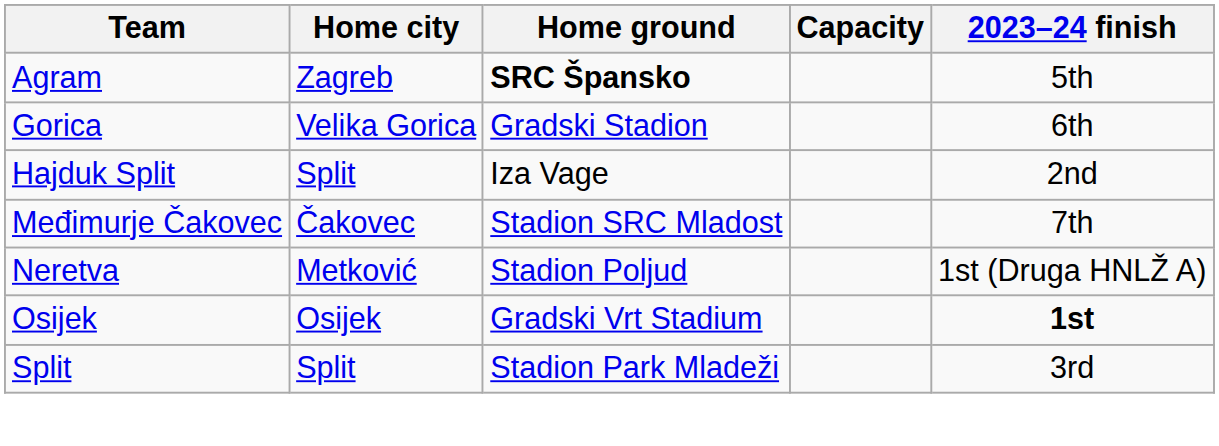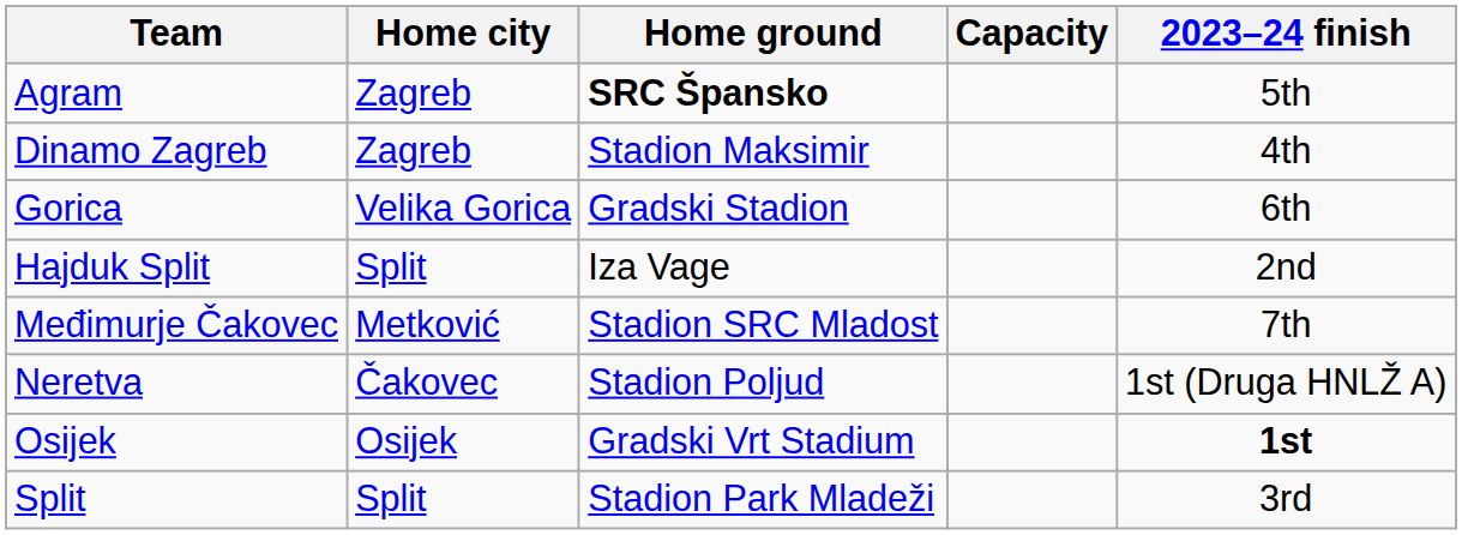 <table class="wikitable sortable">
 <tr>
 <th>Team</th>
 <th>Home city</th>
 <th>Home ground</th>
 <th>Capacity</th>
 <th data-sort-type="number"><a href='#'>2023–24</a> finish</th>
 </tr>
 <tr>
 <td><a href='#'>Agram</a></td>
 <td><a href='#'>Zagreb</a></td>
 <td><strong>SRC Špansko</strong></td>
 <td style="text-align:center;"></td>
 <td style="text-align:center;">5th</td>
+</tr>
+<tr>
+<td><a href='#'>Dinamo Zagreb</a></td>
+<td><a href='#'>Zagreb</a></td>
+<td><a href='#'>Stadion Maksimir</a></td>
+<td style="text-align:center;"></td>
+<td style="text-align:center;">4th</td>
 </tr>
 <tr>
 <td><a href='#'>Gorica</a></td>
 <td><a href='#'>Velika Gorica</a></td>
 <td><a href='#'>Gradski Stadion</a></td>
 <td style="text-align:center;"></td>
 <td style="text-align:center;">6th</td>
 </tr>
 <tr>
 <td><a href='#'>Hajduk Split</a></td>
 <td><a href='#'>Split</a></td>
 <td>Iza Vage</td>
 <td style="text-align:center;"></td>
 <td style="text-align:center;">2nd</td>
 </tr>
 <tr>
 <td><a href='#'>Međimurje Čakovec</a></td>
-<td><a href='#'>Čakovec</a></td>
+<td><a href='#'>Metković</a></td>
 <td><a href='#'>Stadion SRC Mladost</a></td>
 <td style="text-align:center;"></td>
 <td style="text-align:center;">7th</td>
 </tr>
 <tr>
 <td><a href='#'>Neretva</a></td>
-<td><a href='#'>Metković</a></td>
+<td><a href='#'>Čakovec</a></td>
 <td><a href='#'>Stadion Poljud</a></td>
 <td style="text-align:center;"></td>
 <td style="text-align:center;">1st (Druga HNLŽ A)</td>
 </tr>
 <tr>
 <td><a href='#'>Osijek</a></td>
 <td><a href='#'>Osijek</a></td>
 <td><a href='#'>Gradski Vrt Stadium</a></td>
 <td style="text-align:center;"></td>
 <td style="text-align:center;"><strong>1st</strong></td>
 </tr>
 <tr>
 <td><a href='#'>Split</a></td>
 <td><a href='#'>Split</a></td>
 <td><a href='#'>Stadion Park Mladeži</a></td>
 <td style="text-align:center;"></td>
 <td style="text-align:center;">3rd</td>
 </tr>
 </table>
